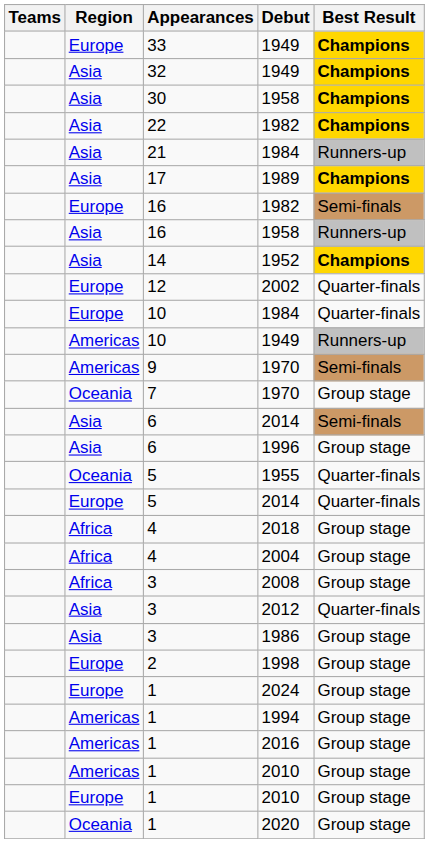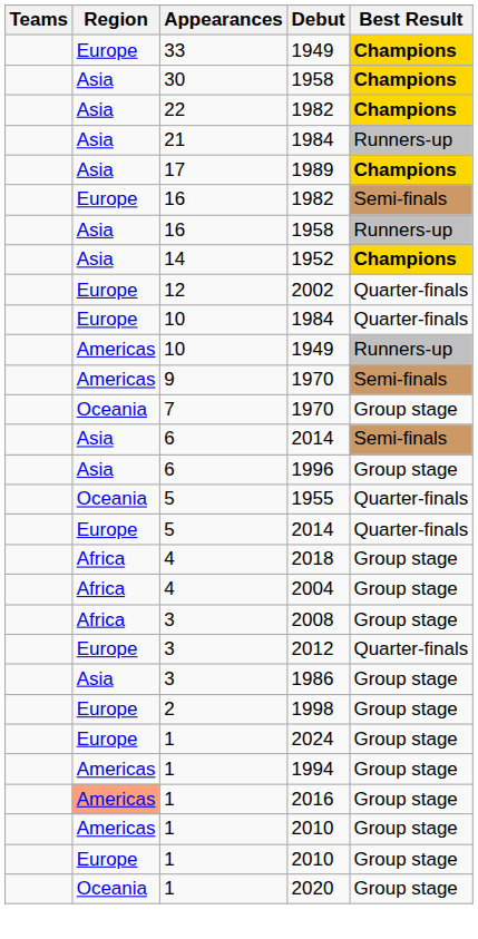 <table class="wikitable sortable">
 <tr>
 <th>Teams</th>
 <th>Region</th>
 <th>Appearances</th>
 <th>Debut</th>
 <th>Best Result</th>
 </tr>
 <tr>
 <td></td>
 <td><a href='#'>Europe</a></td>
 <td>33</td>
-<td>1949</td>
-<td bgcolor=gold><strong>Champions</strong></td>
-</tr>
-<tr>
-<td></td>
-<td><a href='#'>Asia</a></td>
-<td>32</td>
 <td>1949</td>
 <td bgcolor=gold><strong>Champions</strong></td>
 </tr>
 <tr>
 <td></td>
 <td><a href='#'>Asia</a></td>
 <td>30</td>
 <td>1958</td>
 <td bgcolor=gold><strong>Champions</strong></td>
 </tr>
 <tr>
 <td></td>
 <td><a href='#'>Asia</a></td>
 <td>22</td>
 <td>1982</td>
 <td bgcolor=gold><strong>Champions</strong></td>
 </tr>
 <tr>
 <td></td>
 <td><a href='#'>Asia</a></td>
 <td>21</td>
 <td>1984</td>
 <td bgcolor=silver>Runners-up</td>
 </tr>
 <tr>
 <td></td>
 <td><a href='#'>Asia</a></td>
 <td>17</td>
 <td>1989</td>
 <td bgcolor=gold><strong>Champions</strong></td>
 </tr>
 <tr>
 <td></td>
 <td><a href='#'>Europe</a></td>
 <td>16</td>
 <td>1982</td>
 <td bgcolor="#cc9966">Semi-finals</td>
 </tr>
 <tr>
 <td></td>
 <td><a href='#'>Asia</a></td>
 <td>16</td>
 <td>1958</td>
 <td bgcolor=silver>Runners-up</td>
 </tr>
 <tr>
 <td></td>
 <td><a href='#'>Asia</a></td>
 <td>14</td>
 <td>1952</td>
 <td bgcolor=gold><strong>Champions</strong></td>
 </tr>
 <tr>
 <td></td>
 <td><a href='#'>Europe</a></td>
 <td>12</td>
 <td>2002</td>
 <td>Quarter-finals</td>
 </tr>
 <tr>
 <td></td>
 <td><a href='#'>Europe</a></td>
 <td>10</td>
 <td>1984</td>
 <td>Quarter-finals</td>
 </tr>
 <tr>
 <td></td>
 <td><a href='#'>Americas</a></td>
 <td>10</td>
 <td>1949</td>
 <td bgcolor=silver>Runners-up</td>
 </tr>
 <tr>
 <td></td>
 <td><a href='#'>Americas</a></td>
 <td>9</td>
 <td>1970</td>
 <td bgcolor="#cc9966">Semi-finals</td>
 </tr>
 <tr>
 <td></td>
 <td><a href='#'>Oceania</a></td>
 <td>7</td>
 <td>1970</td>
 <td>Group stage</td>
 </tr>
 <tr>
 <td></td>
 <td><a href='#'>Asia</a></td>
 <td>6</td>
 <td>2014</td>
 <td bgcolor="#cc9966">Semi-finals</td>
 </tr>
 <tr>
 <td></td>
 <td><a href='#'>Asia</a></td>
 <td>6</td>
 <td>1996</td>
 <td>Group stage</td>
 </tr>
 <tr>
 <td></td>
 <td><a href='#'>Oceania</a></td>
 <td>5</td>
 <td>1955</td>
 <td>Quarter-finals</td>
 </tr>
 <tr>
 <td></td>
 <td><a href='#'>Europe</a></td>
 <td>5</td>
 <td>2014</td>
 <td>Quarter-finals</td>
 </tr>
 <tr>
 <td></td>
 <td><a href='#'>Africa</a></td>
 <td>4</td>
 <td>2018</td>
 <td>Group stage</td>
 </tr>
 <tr>
 <td></td>
 <td><a href='#'>Africa</a></td>
 <td>4</td>
 <td>2004</td>
 <td>Group stage</td>
 </tr>
 <tr>
 <td></td>
 <td><a href='#'>Africa</a></td>
 <td>3</td>
 <td>2008</td>
 <td>Group stage</td>
 </tr>
 <tr>
 <td></td>
-<td><a href='#'>Asia</a></td>
+<td><a href='#'>Europe</a></td>
 <td>3</td>
 <td>2012</td>
 <td>Quarter-finals</td>
 </tr>
 <tr>
 <td></td>
 <td><a href='#'>Asia</a></td>
 <td>3</td>
 <td>1986</td>
 <td>Group stage</td>
 </tr>
 <tr>
 <td></td>
 <td><a href='#'>Europe</a></td>
 <td>2</td>
 <td>1998</td>
 <td>Group stage</td>
 </tr>
 <tr>
 <td></td>
 <td><a href='#'>Europe</a></td>
 <td>1</td>
 <td>2024</td>
 <td>Group stage</td>
 </tr>
 <tr>
 <td></td>
 <td><a href='#'>Americas</a></td>
 <td>1</td>
 <td>1994</td>
 <td>Group stage</td>
 </tr>
 <tr>
 <td></td>
-<td><a href='#'>Americas</a></td>
+<td style="background: lightsalmon;"><a href='#'>Americas</a></td>
 <td>1</td>
 <td>2016</td>
 <td>Group stage</td>
 </tr>
 <tr>
 <td></td>
 <td><a href='#'>Americas</a></td>
 <td>1</td>
 <td>2010</td>
 <td>Group stage</td>
 </tr>
 <tr>
 <td></td>
 <td><a href='#'>Europe</a></td>
 <td>1</td>
 <td>2010</td>
 <td>Group stage</td>
 </tr>
 <tr>
 <td></td>
 <td><a href='#'>Oceania</a></td>
 <td>1</td>
 <td>2020</td>
 <td>Group stage</td>
 </tr>
 </table>
